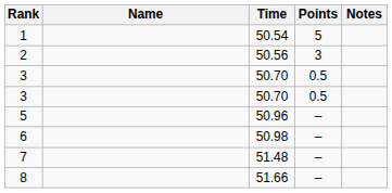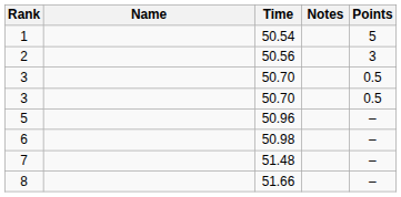 <table class="wikitable" style="text-align:center">
 <tr>
 <th>Rank</th>
 <th style="width:250px;">Name</th>
 <th style="width:50px;">Time</th>
+<th style="width:50px;">Notes</th>
 <th style="width:50px;">Points</th>
-<th style="width:50px;">Notes</th>
 </tr>
 <tr>
 <td>1</td>
 <td style="text-align:left;"></td>
 <td>50.54</td>
+<td></td>
 <td>5</td>
-<td></td>
 </tr>
 <tr>
 <td>2</td>
 <td style="text-align:left;"></td>
 <td>50.56</td>
+<td></td>
 <td>3</td>
-<td></td>
 </tr>
 <tr>
 <td>3</td>
 <td style="text-align:left;"> </td>
 <td>50.70</td>
+<td></td>
 <td>0.5</td>
-<td></td>
 </tr>
 <tr>
 <td>3</td>
 <td style="text-align:left;"></td>
 <td>50.70</td>
+<td></td>
 <td>0.5</td>
-<td></td>
 </tr>
 <tr>
 <td>5</td>
 <td style="text-align:left;"> </td>
 <td>50.96</td>
+<td></td>
 <td>–</td>
-<td></td>
 </tr>
 <tr>
 <td>6</td>
 <td style="text-align:left;"></td>
 <td>50.98</td>
+<td></td>
 <td>–</td>
-<td></td>
 </tr>
 <tr>
 <td>7</td>
 <td style="text-align:left;"> </td>
 <td>51.48</td>
+<td></td>
 <td>–</td>
-<td></td>
 </tr>
 <tr>
 <td>8</td>
 <td style="text-align:left;"> </td>
 <td>51.66</td>
+<td></td>
 <td>–</td>
-<td></td>
 </tr>
 </table>
